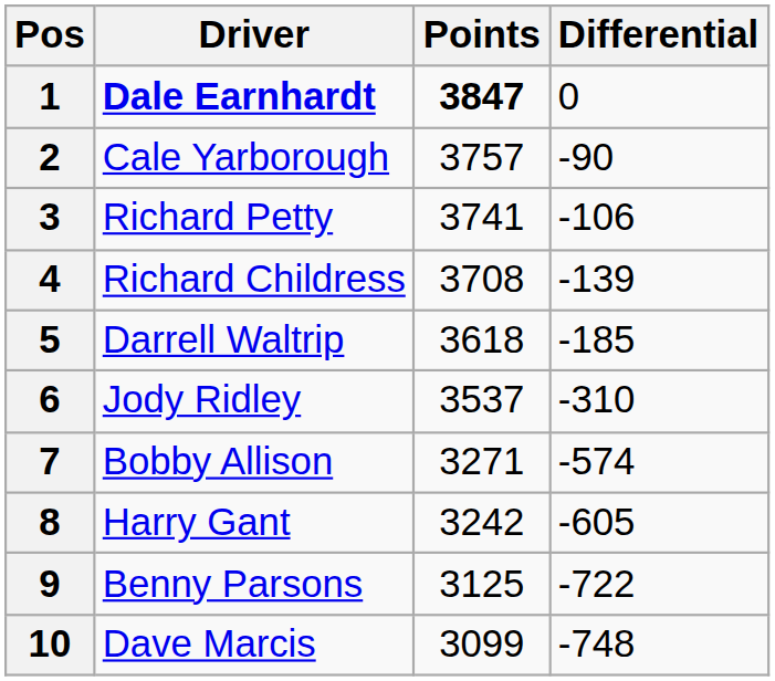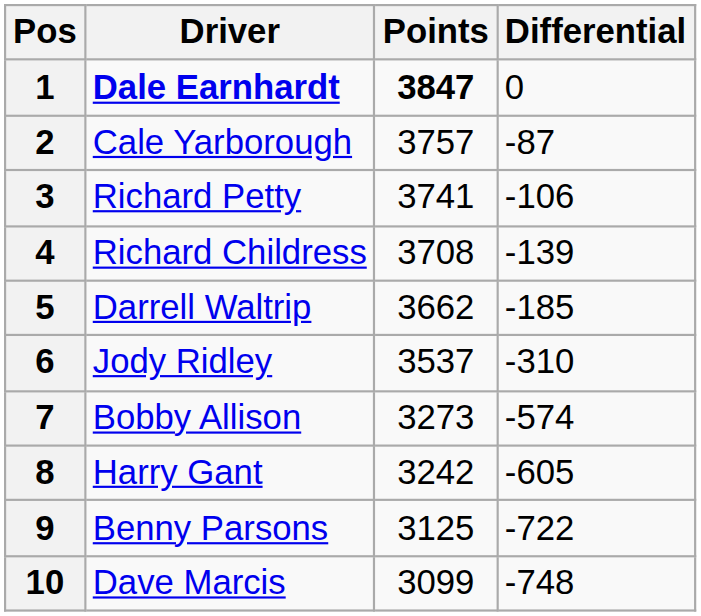 <table class="wikitable">
 <tr>
 <th>Pos</th>
 <th>Driver</th>
 <th>Points</th>
 <th>Differential</th>
 </tr>
 <tr>
 <th>1 </th>
 <td><strong><a href='#'>Dale Earnhardt</a></strong></td>
 <td style="text-align:center;"><strong>3847</strong></td>
 <td>0</td>
 </tr>
 <tr>
 <th>2 </th>
 <td><a href='#'>Cale Yarborough</a></td>
 <td style="text-align:center;">3757</td>
-<td>-90</td>
+<td>-87</td>
 </tr>
 <tr>
 <th>3 </th>
 <td><a href='#'>Richard Petty</a></td>
 <td style="text-align:center;">3741</td>
 <td>-106</td>
 </tr>
 <tr>
 <th>4 </th>
 <td><a href='#'>Richard Childress</a></td>
 <td style="text-align:center;">3708</td>
 <td>-139</td>
 </tr>
 <tr>
 <th>5 </th>
 <td><a href='#'>Darrell Waltrip</a></td>
-<td style="text-align:center;">3618</td>
+<td style="text-align:center;">3662</td>
 <td>-185</td>
 </tr>
 <tr>
 <th>6 </th>
 <td><a href='#'>Jody Ridley</a></td>
 <td style="text-align:center;">3537</td>
 <td>-310</td>
 </tr>
 <tr>
 <th>7 </th>
 <td><a href='#'>Bobby Allison</a></td>
-<td style="text-align:center;">3271</td>
+<td style="text-align:center;">3273</td>
 <td>-574</td>
 </tr>
 <tr>
 <th>8 </th>
 <td><a href='#'>Harry Gant</a></td>
 <td style="text-align:center;">3242</td>
 <td>-605</td>
 </tr>
 <tr>
 <th>9 </th>
 <td><a href='#'>Benny Parsons</a></td>
 <td style="text-align:center;">3125</td>
 <td>-722</td>
 </tr>
 <tr>
 <th>10 </th>
 <td><a href='#'>Dave Marcis</a></td>
 <td style="text-align:center;">3099</td>
 <td>-748</td>
 </tr>
 </table>
